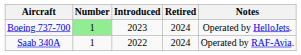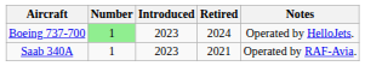 <table class="wikitable" style="margin:1em auto; border-collapse:collapse;text-align:center">
 <tr>
 <th>Aircraft</th>
 <th>Number</th>
 <th>Introduced</th>
 <th>Retired</th>
 <th>Notes</th>
 </tr>
 <tr>
 <td><a href='#'>Boeing 737-700</a></td>
 <td style="background: lightgreen;">1</td>
 <td>2023</td>
 <td>2024</td>
 <td>Operated by <a href='#'>HelloJets</a>.</td>
 </tr>
 <tr>
 <td><a href='#'>Saab 340A</a></td>
 <td>1</td>
-<td>2022</td>
-<td>2024</td>
+<td>2023</td>
+<td>2021</td>
 <td>Operated by <a href='#'>RAF-Avia</a>.</td>
 </tr>
 </table>
